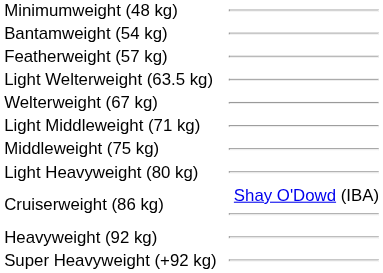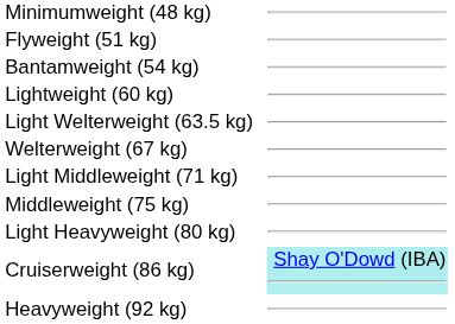 <table>
 <tr>
 <td>Minimumweight (48 kg)</td>
+<td></td>
+<td></td>
+<td><hr></td>
+</tr>
+<tr>
+<td>Flyweight (51 kg)</td>
 <td></td>
 <td></td>
 <td><hr></td>
 </tr>
 <tr>
 <td>Bantamweight (54 kg)</td>
 <td></td>
 <td></td>
 <td><hr></td>
 </tr>
 <tr>
-<td>Featherweight (57 kg)</td>
+<td>Lightweight (60 kg)</td>
 <td></td>
 <td></td>
 <td><hr></td>
 </tr>
 <tr>
 <td>Light Welterweight (63.5 kg)</td>
 <td></td>
 <td></td>
 <td><hr></td>
 </tr>
 <tr>
 <td>Welterweight (67 kg)</td>
 <td></td>
 <td></td>
 <td><hr></td>
 </tr>
 <tr>
 <td>Light Middleweight (71 kg)</td>
 <td></td>
 <td></td>
 <td><hr></td>
 </tr>
 <tr>
 <td>Middleweight (75 kg)</td>
 <td></td>
 <td></td>
 <td><hr></td>
 </tr>
 <tr>
 <td>Light Heavyweight (80 kg)</td>
 <td></td>
 <td></td>
 <td><hr></td>
 </tr>
 <tr>
 <td>Cruiserweight (86 kg)</td>
 <td></td>
 <td></td>
-<td><span> </span><a href='#'>Shay O'Dowd</a> <span>(<abbr>IBA</abbr>)</span><hr></td>
+<td style="background: paleturquoise;"><span> </span><a href='#'>Shay O'Dowd</a> <span>(<abbr>IBA</abbr>)</span><hr></td>
 </tr>
 <tr>
 <td>Heavyweight (92 kg)</td>
 <td></td>
 <td></td>
 <td><hr></td>
 </tr>
-<tr>
-<td>Super Heavyweight (+92 kg)</td>
-<td></td>
-<td></td>
-<td><hr></td>
-</tr>
 </table>
